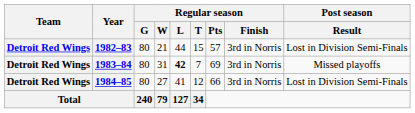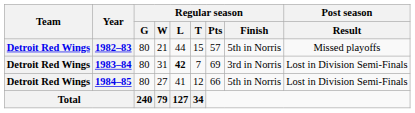 <table class="wikitable" style="font-size: 95%; text-align:center;">
 <tr>
 <th rowspan="2">Team</th>
 <th rowspan="2">Year</th>
 <th colspan="6">Regular season</th>
 <th colspan="1">Post season</th>
 </tr>
 <tr>
 <th>G</th>
 <th>W</th>
 <th>L</th>
 <th>T</th>
 <th>Pts</th>
 <th>Finish</th>
 <th>Result</th>
 </tr>
 <tr>
 <th><a href='#'>Detroit Red Wings</a></th>
 <th><a href='#'>1982–83</a></th>
 <td>80</td>
 <td>21</td>
 <td>44</td>
 <td>15</td>
 <td>57</td>
-<td>3rd in Norris</td>
-<td>Lost in Division Semi-Finals</td>
+<td>5th in Norris</td>
+<td>Missed playoffs</td>
 </tr>
 <tr>
 <th>Detroit Red Wings</th>
 <th><a href='#'>1983–84</a></th>
 <td>80</td>
 <td>31</td>
 <td><strong>42</strong></td>
 <td>7</td>
 <td>69</td>
 <td>3rd in Norris</td>
-<td>Missed playoffs</td>
+<td>Lost in Division Semi-Finals</td>
 </tr>
 <tr>
 <th>Detroit Red Wings</th>
 <th><a href='#'>1984–85</a></th>
 <td>80</td>
 <td>27</td>
 <td>41</td>
 <td>12</td>
 <td>66</td>
-<td>3rd in Norris</td>
+<td>5th in Norris</td>
 <td>Lost in Division Semi-Finals</td>
 </tr>
 <tr>
 <th colspan="2">Total</th>
 <th>240</th>
 <th>79</th>
 <th>127</th>
 <th>34</th>
 </tr>
 </table>
